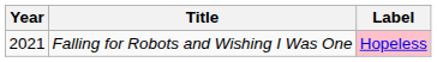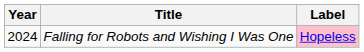 <table class="wikitable">
 <tr>
 <th>Year</th>
 <th>Title</th>
 <th>Label</th>
 </tr>
 <tr>
-<td>2021</td>
+<td>2024</td>
 <td><em>Falling for Robots and Wishing I Was One</em></td>
 <td style="background: pink;"><a href='#'>Hopeless</a></td>
 </tr>
 </table>
